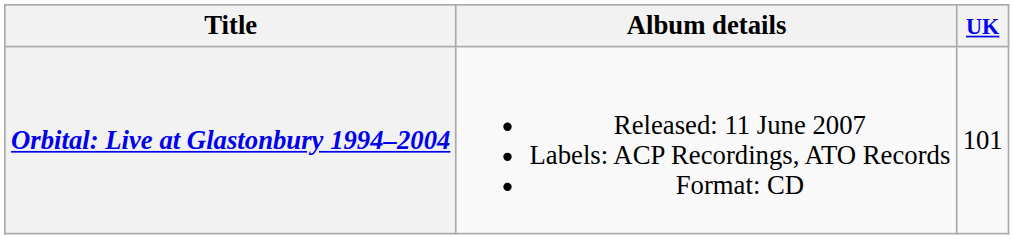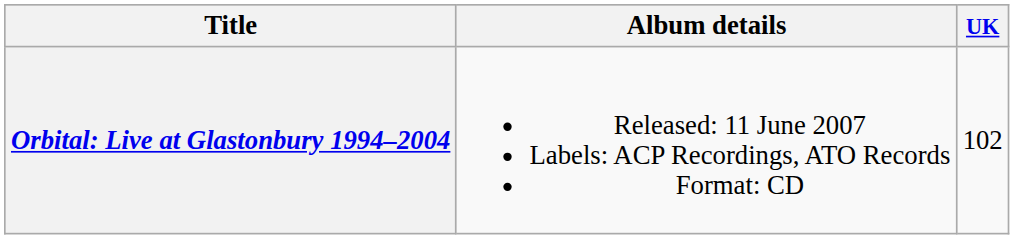 <table class="wikitable plainrowheaders" style=text-align:center;>
 <tr>
 <th scope="col">Title</th>
 <th scope="col">Album details</th>
 <th scope="col"><small><a href='#'>UK</a></small><br></th>
 </tr>
 <tr>
 <th scope="row"><em><a href='#'>Orbital: Live at Glastonbury 1994–2004</a></em></th>
 <td><br><ul><li>Released: 11 June 2007</li><li>Labels: ACP Recordings, ATO Records</li><li>Format: CD</li></ul></td>
-<td>101</td>
+<td>102</td>
 </tr>
 </table>
